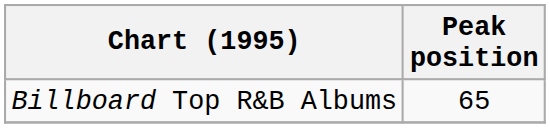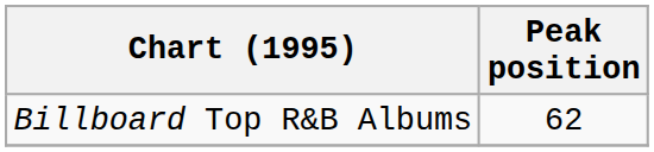 <table class="wikitable">
 <tr>
 <th>Chart (1995)</th>
 <th>Peak<br>position</th>
 </tr>
 <tr>
 <td><em>Billboard</em> Top R&B Albums</td>
-<td align="center">65</td>
+<td align="center">62</td>
 </tr>
 <tr>
 </tr>
 </table>
